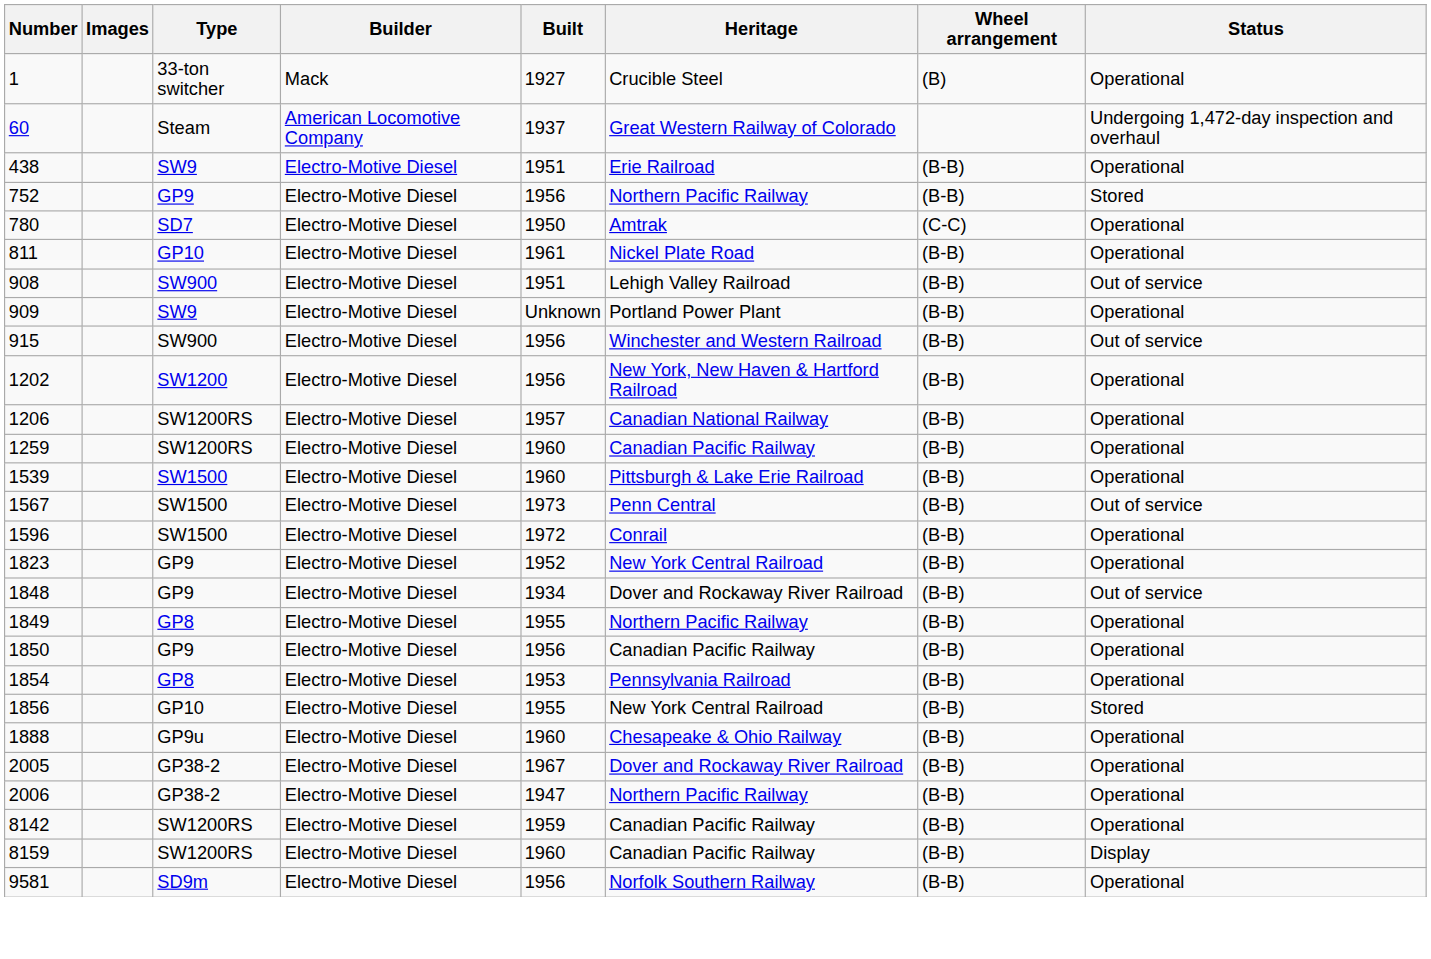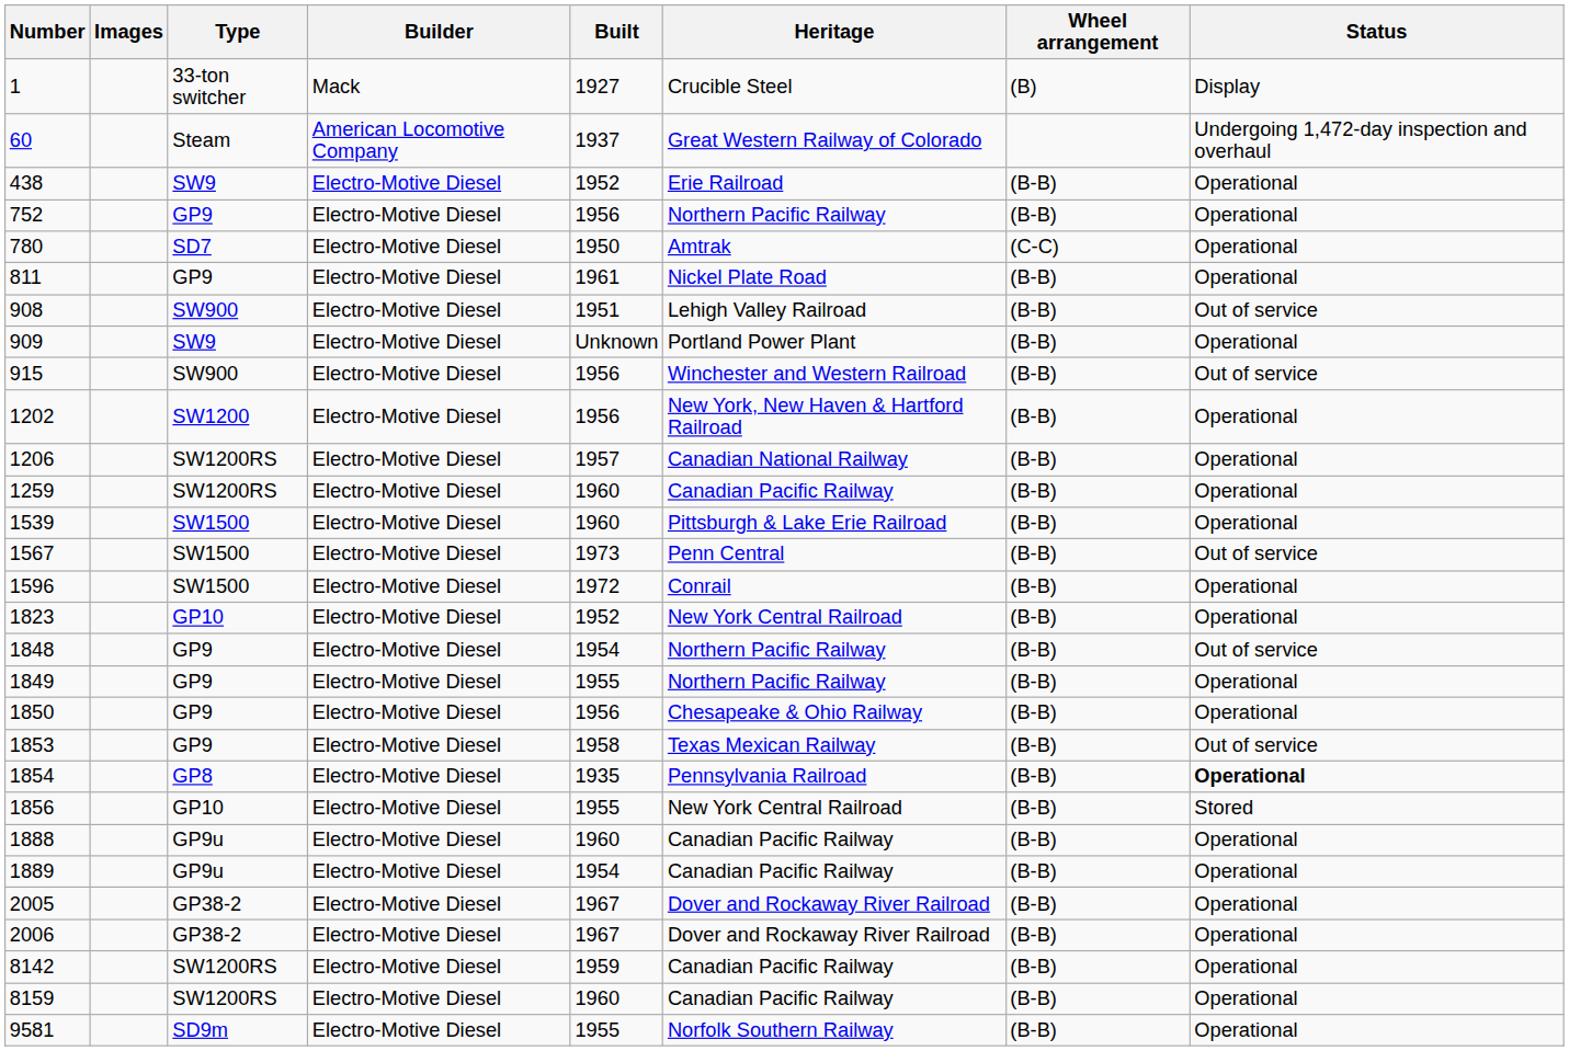 <table class="wikitable">
 <tr>
 <th>Number</th>
 <th>Images</th>
 <th>Type</th>
 <th>Builder</th>
 <th>Built</th>
 <th>Heritage</th>
 <th>Wheel arrangement</th>
 <th>Status</th>
 </tr>
 <tr>
 <td>1</td>
 <td></td>
 <td>33-ton switcher</td>
 <td>Mack</td>
 <td>1927</td>
 <td>Crucible Steel</td>
 <td>(B)</td>
-<td>Operational</td>
+<td>Display</td>
 </tr>
 <tr>
 <td><a href='#'>60</a></td>
 <td></td>
 <td>Steam</td>
 <td><a href='#'>American Locomotive Company</a></td>
 <td>1937</td>
 <td><a href='#'>Great Western Railway of Colorado</a></td>
 <td></td>
 <td>Undergoing 1,472-day inspection and overhaul</td>
 </tr>
 <tr>
 <td>438</td>
 <td></td>
 <td><a href='#'>SW9</a></td>
 <td><a href='#'>Electro-Motive Diesel</a></td>
-<td>1951</td>
+<td>1952</td>
 <td><a href='#'>Erie Railroad</a></td>
 <td>(B-B)</td>
 <td>Operational</td>
 </tr>
 <tr>
 <td>752</td>
 <td></td>
 <td><a href='#'>GP9</a></td>
 <td>Electro-Motive Diesel</td>
 <td>1956</td>
 <td><a href='#'>Northern Pacific Railway</a></td>
 <td>(B-B)</td>
-<td>Stored</td>
+<td>Operational</td>
 </tr>
 <tr>
 <td>780</td>
 <td></td>
 <td><a href='#'>SD7</a></td>
 <td>Electro-Motive Diesel</td>
 <td>1950</td>
 <td><a href='#'>Amtrak</a></td>
 <td>(C-C)</td>
 <td>Operational</td>
 </tr>
 <tr>
 <td>811</td>
 <td></td>
-<td><a href='#'>GP10</a></td>
+<td>GP9</td>
 <td>Electro-Motive Diesel</td>
 <td>1961</td>
 <td><a href='#'>Nickel Plate Road</a></td>
 <td>(B-B)</td>
 <td>Operational</td>
 </tr>
 <tr>
 <td>908</td>
 <td></td>
 <td><a href='#'>SW900</a></td>
 <td>Electro-Motive Diesel</td>
 <td>1951</td>
 <td>Lehigh Valley Railroad</td>
 <td>(B-B)</td>
 <td>Out of service</td>
 </tr>
 <tr>
 <td>909</td>
 <td></td>
 <td><a href='#'>SW9</a></td>
 <td>Electro-Motive Diesel</td>
 <td>Unknown</td>
 <td>Portland Power Plant</td>
 <td>(B-B)</td>
 <td>Operational</td>
 </tr>
 <tr>
 <td>915</td>
 <td></td>
 <td>SW900</td>
 <td>Electro-Motive Diesel</td>
 <td>1956</td>
 <td><a href='#'>Winchester and Western Railroad</a></td>
 <td>(B-B)</td>
 <td>Out of service</td>
 </tr>
 <tr>
 <td>1202</td>
 <td></td>
 <td><a href='#'>SW1200</a></td>
 <td>Electro-Motive Diesel</td>
 <td>1956</td>
 <td><a href='#'>New York, New Haven & Hartford Railroad</a></td>
 <td>(B-B)</td>
 <td>Operational</td>
 </tr>
 <tr>
 <td>1206</td>
 <td></td>
 <td>SW1200RS</td>
 <td>Electro-Motive Diesel</td>
 <td>1957</td>
 <td><a href='#'>Canadian National Railway</a></td>
 <td>(B-B)</td>
 <td>Operational</td>
 </tr>
 <tr>
 <td>1259</td>
 <td></td>
 <td>SW1200RS</td>
 <td>Electro-Motive Diesel</td>
 <td>1960</td>
 <td><a href='#'>Canadian Pacific Railway</a></td>
 <td>(B-B)</td>
 <td>Operational</td>
 </tr>
 <tr>
 <td>1539</td>
 <td></td>
 <td><a href='#'>SW1500</a></td>
 <td>Electro-Motive Diesel</td>
 <td>1960</td>
 <td><a href='#'>Pittsburgh & Lake Erie Railroad</a></td>
 <td>(B-B)</td>
 <td>Operational</td>
 </tr>
 <tr>
 <td>1567</td>
 <td></td>
 <td>SW1500</td>
 <td>Electro-Motive Diesel</td>
 <td>1973</td>
 <td><a href='#'>Penn Central</a></td>
 <td>(B-B)</td>
 <td>Out of service</td>
 </tr>
 <tr>
 <td>1596</td>
 <td></td>
 <td>SW1500</td>
 <td>Electro-Motive Diesel</td>
 <td>1972</td>
 <td><a href='#'>Conrail</a></td>
 <td>(B-B)</td>
 <td>Operational</td>
 </tr>
 <tr>
 <td>1823</td>
 <td></td>
-<td>GP9</td>
+<td><a href='#'>GP10</a></td>
 <td>Electro-Motive Diesel</td>
 <td>1952</td>
 <td><a href='#'>New York Central Railroad</a></td>
 <td>(B-B)</td>
 <td>Operational</td>
 </tr>
 <tr>
 <td>1848</td>
 <td></td>
 <td>GP9</td>
 <td>Electro-Motive Diesel</td>
-<td>1934</td>
-<td>Dover and Rockaway River Railroad</td>
+<td>1954</td>
+<td><a href='#'>Northern Pacific Railway</a></td>
 <td>(B-B)</td>
 <td>Out of service</td>
 </tr>
 <tr>
 <td>1849</td>
 <td></td>
-<td><a href='#'>GP8</a></td>
+<td>GP9</td>
 <td>Electro-Motive Diesel</td>
 <td>1955</td>
 <td><a href='#'>Northern Pacific Railway</a></td>
 <td>(B-B)</td>
 <td>Operational</td>
 </tr>
 <tr>
 <td>1850</td>
 <td></td>
 <td>GP9</td>
 <td>Electro-Motive Diesel</td>
 <td>1956</td>
-<td>Canadian Pacific Railway</td>
+<td><a href='#'>Chesapeake & Ohio Railway</a></td>
 <td>(B-B)</td>
 <td>Operational</td>
+</tr>
+<tr>
+<td>1853</td>
+<td></td>
+<td>GP9</td>
+<td>Electro-Motive Diesel</td>
+<td>1958</td>
+<td><a href='#'>Texas Mexican Railway</a></td>
+<td>(B-B)</td>
+<td>Out of service</td>
 </tr>
 <tr>
 <td>1854</td>
 <td></td>
 <td><a href='#'>GP8</a></td>
 <td>Electro-Motive Diesel</td>
-<td>1953</td>
+<td>1935</td>
 <td><a href='#'>Pennsylvania Railroad</a></td>
 <td>(B-B)</td>
-<td>Operational</td>
+<td><strong>Operational</strong></td>
 </tr>
 <tr>
 <td>1856</td>
 <td></td>
 <td>GP10</td>
 <td>Electro-Motive Diesel</td>
 <td>1955</td>
 <td>New York Central Railroad</td>
 <td>(B-B)</td>
 <td>Stored</td>
 </tr>
 <tr>
 <td>1888</td>
 <td></td>
 <td>GP9u</td>
 <td>Electro-Motive Diesel</td>
 <td>1960</td>
-<td><a href='#'>Chesapeake & Ohio Railway</a></td>
+<td>Canadian Pacific Railway</td>
+<td>(B-B)</td>
+<td>Operational</td>
+</tr>
+<tr>
+<td>1889</td>
+<td></td>
+<td>GP9u</td>
+<td>Electro-Motive Diesel</td>
+<td>1954</td>
+<td>Canadian Pacific Railway</td>
 <td>(B-B)</td>
 <td>Operational</td>
 </tr>
 <tr>
 <td>2005</td>
 <td></td>
 <td>GP38-2</td>
 <td>Electro-Motive Diesel</td>
 <td>1967</td>
 <td><a href='#'>Dover and Rockaway River Railroad</a></td>
 <td>(B-B)</td>
 <td>Operational</td>
 </tr>
 <tr>
 <td>2006</td>
 <td></td>
 <td>GP38-2</td>
 <td>Electro-Motive Diesel</td>
-<td>1947</td>
-<td><a href='#'>Northern Pacific Railway</a></td>
+<td>1967</td>
+<td>Dover and Rockaway River Railroad</td>
 <td>(B-B)</td>
 <td>Operational</td>
 </tr>
 <tr>
 <td>8142</td>
 <td></td>
 <td>SW1200RS</td>
 <td>Electro-Motive Diesel</td>
 <td>1959</td>
 <td>Canadian Pacific Railway</td>
 <td>(B-B)</td>
 <td>Operational</td>
 </tr>
 <tr>
 <td>8159</td>
 <td></td>
 <td>SW1200RS</td>
 <td>Electro-Motive Diesel</td>
 <td>1960</td>
 <td>Canadian Pacific Railway</td>
 <td>(B-B)</td>
-<td>Display</td>
+<td>Operational</td>
 </tr>
 <tr>
 <td>9581</td>
 <td></td>
 <td><a href='#'>SD9m</a></td>
 <td>Electro-Motive Diesel</td>
-<td>1956</td>
+<td>1955</td>
 <td><a href='#'>Norfolk Southern Railway</a></td>
 <td>(B-B)</td>
 <td>Operational</td>
 </tr>
 </table>
